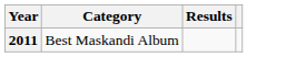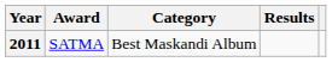 <table class="wikitable sortable">
 <tr>
 <th>Year</th>
+<th>Award</th>
 <th>Category</th>
 <th>Results</th>
 <th></th>
 </tr>
 <tr>
 <th>2011</th>
+<td><a href='#'>SATMA</a></td>
 <td>Best Maskandi Album</td>
 <td></td>
 <td></td>
 </tr>
 </table>
